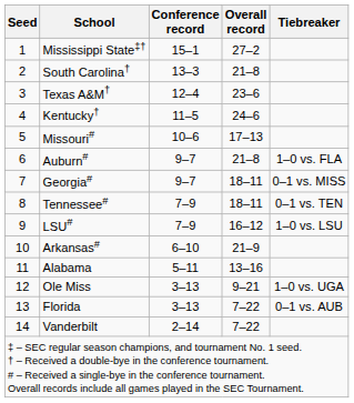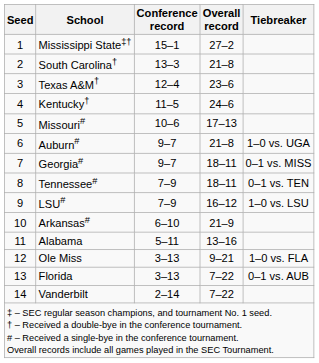 <table class="wikitable" style="white-space:nowrap; font-size:95%; text-align:center">
 <tr>
 <th>Seed</th>
 <th>School</th>
 <th>Conference<br>record</th>
 <th>Overall<br>record</th>
 <th>Tiebreaker</th>
 </tr>
 <tr>
 <td>1</td>
 <td align=left>Mississippi State<sup>‡†</sup></td>
 <td>15–1</td>
 <td>27–2</td>
 <td></td>
 </tr>
 <tr>
 <td>2</td>
 <td align=left>South Carolina<sup>†</sup></td>
 <td>13–3</td>
 <td>21–8</td>
 <td></td>
 </tr>
 <tr>
 <td>3</td>
 <td align=left>Texas A&M<sup>†</sup></td>
 <td>12–4</td>
 <td>23–6</td>
 <td></td>
 </tr>
 <tr>
 <td>4</td>
 <td align=left>Kentucky<sup>†</sup></td>
 <td>11–5</td>
 <td>24–6</td>
 <td></td>
 </tr>
 <tr>
 <td>5</td>
 <td align=left>Missouri<sup>#</sup></td>
 <td>10–6</td>
 <td>17–13</td>
 <td></td>
 </tr>
 <tr>
 <td>6</td>
 <td align=left>Auburn<sup>#</sup></td>
 <td>9–7</td>
 <td>21–8</td>
-<td>1–0 vs. FLA</td>
+<td>1–0 vs. UGA</td>
 </tr>
 <tr>
 <td>7</td>
 <td align=left>Georgia<sup>#</sup></td>
 <td>9–7</td>
 <td>18–11</td>
 <td>0–1 vs. MISS</td>
 </tr>
 <tr>
 <td>8</td>
 <td align=left>Tennessee<sup>#</sup></td>
 <td>7–9</td>
 <td>18–11</td>
 <td>0–1 vs. TEN</td>
 </tr>
 <tr>
 <td>9</td>
 <td align=left>LSU<sup>#</sup></td>
 <td>7–9</td>
 <td>16–12</td>
 <td>1–0 vs. LSU</td>
 </tr>
 <tr>
 <td>10</td>
 <td align=left>Arkansas<sup>#</sup></td>
 <td>6–10</td>
 <td>21–9</td>
 <td></td>
 </tr>
 <tr>
 <td>11</td>
 <td align=left>Alabama</td>
 <td>5–11</td>
 <td>13–16</td>
 <td></td>
 </tr>
 <tr>
 <td>12</td>
 <td align=left>Ole Miss</td>
 <td>3–13</td>
 <td>9–21</td>
-<td>1–0 vs. UGA</td>
+<td>1–0 vs. FLA</td>
 </tr>
 <tr>
 <td>13</td>
 <td align=left>Florida</td>
 <td>3–13</td>
 <td>7–22</td>
 <td>0–1 vs. AUB</td>
 </tr>
 <tr>
 <td>14</td>
 <td align=left>Vanderbilt</td>
 <td>2–14</td>
 <td>7–22</td>
 <td></td>
 </tr>
 <tr>
 <td colspan=6 align=left><small>‡ – SEC regular season champions, and tournament No. 1 seed.<br>† – Received a double-bye in the conference tournament.<br># – Received a single-bye in the conference tournament.<br>Overall records include all games played in the SEC Tournament.</small></td>
 </tr>
 </table>
